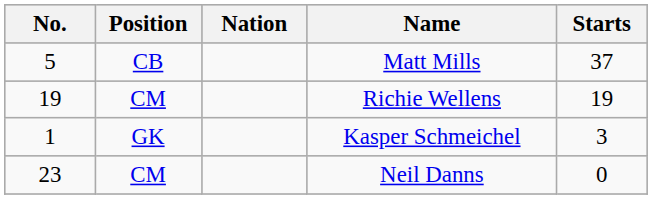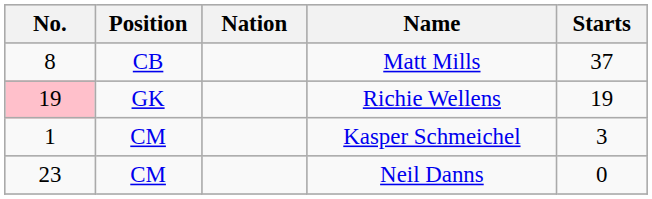 <table class="wikitable" style="font-size: 90%; text-align: center">
 <tr>
 <th width=50>No.</th>
 <th width=60>Position</th>
 <th width=60>Nation</th>
 <th width=150>Name</th>
 <th width=50>Starts</th>
 </tr>
 <tr>
-<td>5</td>
+<td>8</td>
 <td><a href='#'>CB</a></td>
 <td></td>
 <td><a href='#'>Matt Mills</a></td>
 <td>37</td>
 </tr>
 <tr>
-<td>19</td>
-<td><a href='#'>CM</a></td>
+<td style="background: pink;">19</td>
+<td><a href='#'>GK</a></td>
 <td></td>
 <td><a href='#'>Richie Wellens</a></td>
 <td>19</td>
 </tr>
 <tr>
 <td>1</td>
-<td><a href='#'>GK</a></td>
+<td><a href='#'>CM</a></td>
 <td></td>
 <td><a href='#'>Kasper Schmeichel</a></td>
 <td>3</td>
 </tr>
 <tr>
 <td>23</td>
 <td><a href='#'>CM</a></td>
 <td></td>
 <td><a href='#'>Neil Danns</a></td>
 <td>0</td>
 </tr>
 </table>
